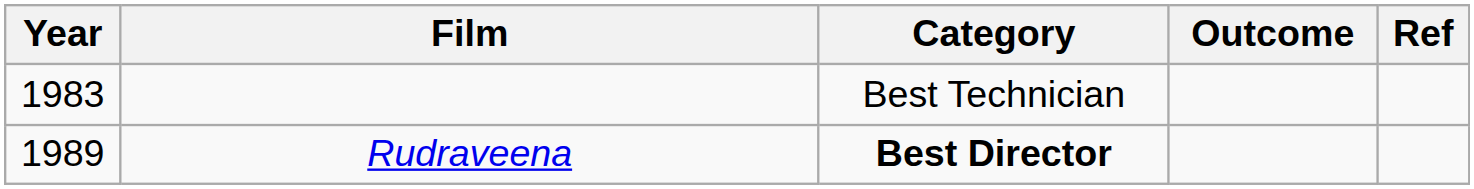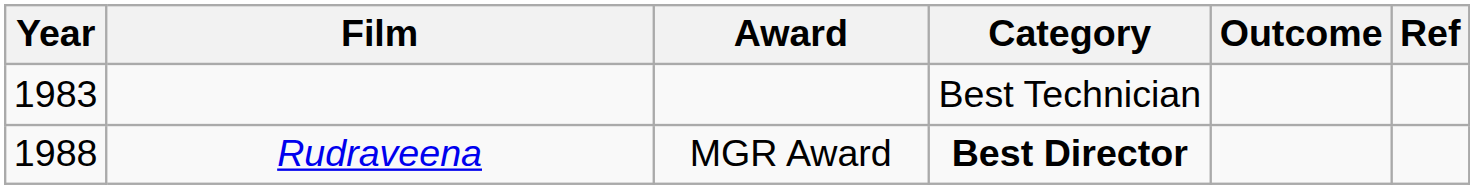 <table class="wikitable" style="width:100%;">
 <tr>
 <th width=5%>Year</th>
 <th style="width:40%;">Film</th>
+<th style="width:20%;">Award</th>
 <th style="width:20%;">Category</th>
 <th style="width:10%;">Outcome</th>
 <th style="width:5%;">Ref</th>
 </tr>
 <tr>
 <td style="text-align:center;">1983</td>
 <td style="text-align:center;"></td>
+<td style="text-align:center;"></td>
 <td style="text-align:center;">Best Technician</td>
 <td></td>
 <td></td>
 </tr>
 <tr>
-<td style="text-align:center;">1989</td>
+<td style="text-align:center;">1988</td>
 <td style="text-align:center;"><em><a href='#'>Rudraveena</a></em></td>
+<td style="text-align:center;">MGR Award</td>
 <td style="text-align:center;"><strong>Best Director</strong></td>
 <td></td>
 <td></td>
 </tr>
 </table>
